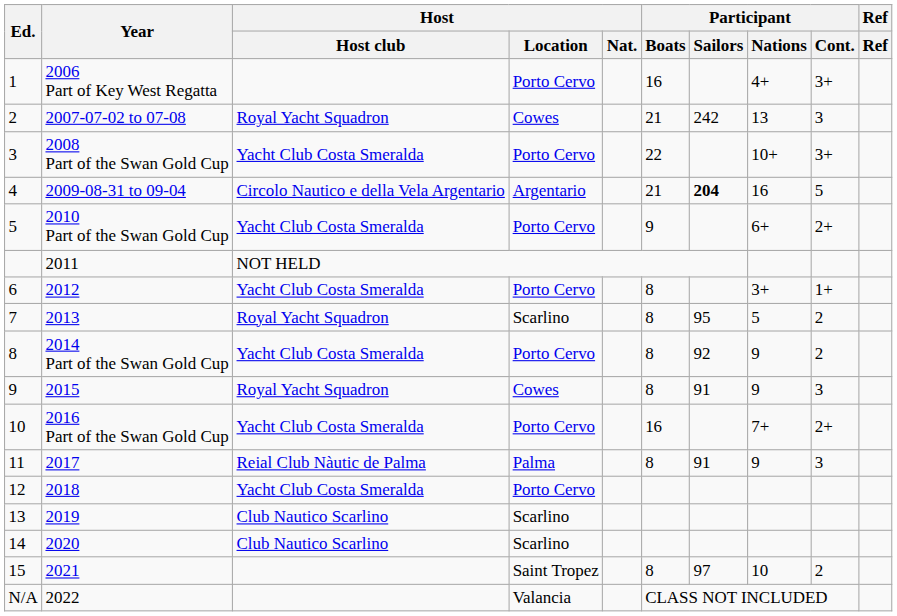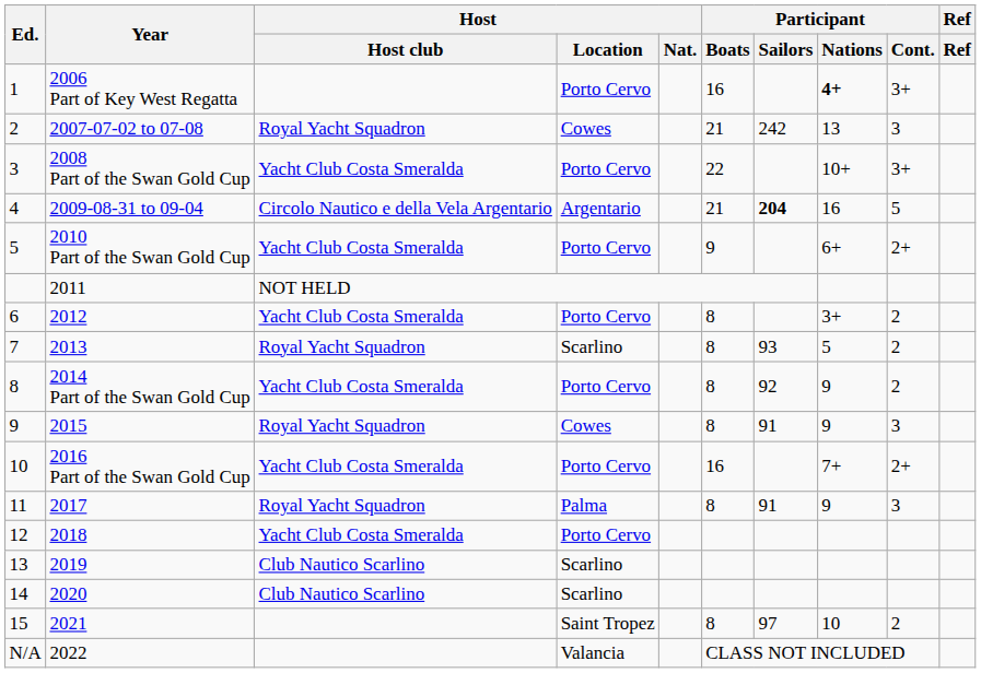 <table class="wikitable sortable">
 <tr>
 <th rowspan=2>Ed.</th>
 <th rowspan=2>Year</th>
 <th colspan=3>Host</th>
 <th colspan=4>Participant</th>
 <th>Ref</th>
 </tr>
 <tr>
 <th>Host club</th>
 <th>Location</th>
 <th>Nat.</th>
 <th>Boats</th>
 <th>Sailors</th>
 <th>Nations</th>
 <th>Cont.</th>
 <th>Ref</th>
 </tr>
 <tr>
 <td>1</td>
 <td><a href='#'>2006</a><br>Part of Key West Regatta</td>
 <td></td>
 <td><a href='#'>Porto Cervo</a></td>
 <td></td>
 <td>16</td>
 <td></td>
-<td>4+</td>
+<td><strong>4+</strong></td>
 <td>3+</td>
 <td></td>
 </tr>
 <tr>
 <td>2</td>
 <td><a href='#'>2007-07-02 to 07-08</a></td>
 <td><a href='#'>Royal Yacht Squadron</a></td>
 <td><a href='#'>Cowes</a></td>
 <td></td>
 <td>21</td>
 <td>242</td>
 <td>13</td>
 <td>3</td>
 <td><br></td>
 </tr>
 <tr>
 <td>3</td>
 <td><a href='#'>2008</a><br>Part of the Swan Gold Cup</td>
 <td><a href='#'>Yacht Club Costa Smeralda</a></td>
 <td><a href='#'>Porto Cervo</a></td>
 <td></td>
 <td>22</td>
 <td></td>
 <td>10+</td>
 <td>3+</td>
 <td></td>
 </tr>
 <tr>
 <td>4</td>
 <td><a href='#'>2009-08-31 to 09-04</a></td>
 <td><a href='#'>Circolo Nautico e della Vela Argentario</a></td>
 <td><a href='#'>Argentario</a></td>
 <td></td>
 <td>21</td>
 <td><strong>204</strong></td>
 <td>16</td>
 <td>5</td>
 <td></td>
 </tr>
 <tr>
 <td>5</td>
 <td><a href='#'>2010</a><br>Part of the Swan Gold Cup</td>
 <td><a href='#'>Yacht Club Costa Smeralda</a></td>
 <td><a href='#'>Porto Cervo</a></td>
 <td></td>
 <td>9</td>
 <td></td>
 <td>6+</td>
 <td>2+</td>
 <td></td>
 </tr>
 <tr>
 <td></td>
 <td>2011</td>
 <td colspan=5>NOT HELD</td>
 <td></td>
 <td></td>
 </tr>
 <tr>
 <td>6</td>
 <td><a href='#'>2012</a></td>
 <td><a href='#'>Yacht Club Costa Smeralda</a></td>
 <td><a href='#'>Porto Cervo</a></td>
 <td></td>
 <td>8</td>
 <td></td>
 <td>3+</td>
-<td>1+</td>
+<td>2</td>
 <td></td>
 </tr>
 <tr>
 <td>7</td>
 <td><a href='#'>2013</a></td>
 <td><a href='#'>Royal Yacht Squadron</a></td>
 <td>Scarlino</td>
 <td></td>
 <td>8</td>
-<td>95</td>
+<td>93</td>
 <td>5</td>
 <td>2</td>
 <td><br></td>
 </tr>
 <tr>
 <td>8</td>
 <td><a href='#'>2014</a><br>Part of the Swan Gold Cup</td>
 <td><a href='#'>Yacht Club Costa Smeralda</a></td>
 <td><a href='#'>Porto Cervo</a></td>
 <td></td>
 <td>8</td>
 <td>92</td>
 <td>9</td>
 <td>2</td>
 <td></td>
 </tr>
 <tr>
 <td>9</td>
 <td><a href='#'>2015</a></td>
 <td><a href='#'>Royal Yacht Squadron</a></td>
 <td><a href='#'>Cowes</a></td>
 <td></td>
 <td>8</td>
 <td>91</td>
 <td>9</td>
 <td>3</td>
 <td></td>
 </tr>
 <tr>
 <td>10</td>
 <td><a href='#'>2016</a><br>Part of the Swan Gold Cup</td>
 <td><a href='#'>Yacht Club Costa Smeralda</a></td>
 <td><a href='#'>Porto Cervo</a></td>
 <td></td>
 <td>16</td>
 <td></td>
 <td>7+</td>
 <td>2+</td>
 <td></td>
 </tr>
 <tr>
 <td>11</td>
 <td><a href='#'>2017</a></td>
-<td><a href='#'>Reial Club Nàutic de Palma</a></td>
+<td><a href='#'>Royal Yacht Squadron</a></td>
 <td><a href='#'>Palma</a></td>
 <td></td>
 <td>8</td>
 <td>91</td>
 <td>9</td>
 <td>3</td>
 <td></td>
 </tr>
 <tr>
 <td>12</td>
 <td><a href='#'>2018</a></td>
 <td><a href='#'>Yacht Club Costa Smeralda</a></td>
 <td><a href='#'>Porto Cervo</a></td>
 <td></td>
 <td></td>
 <td></td>
 <td></td>
 <td></td>
 <td></td>
 </tr>
 <tr>
 <td>13</td>
 <td><a href='#'>2019</a></td>
 <td><a href='#'>Club Nautico Scarlino</a></td>
 <td>Scarlino</td>
 <td></td>
 <td></td>
 <td></td>
 <td></td>
 <td></td>
 <td></td>
 </tr>
 <tr>
 <td>14</td>
 <td><a href='#'>2020</a></td>
 <td><a href='#'>Club Nautico Scarlino</a></td>
 <td>Scarlino</td>
 <td></td>
 <td></td>
 <td></td>
 <td></td>
 <td></td>
 <td></td>
 </tr>
 <tr>
 <td>15</td>
 <td><a href='#'>2021</a></td>
 <td></td>
 <td>Saint Tropez</td>
 <td></td>
 <td>8</td>
 <td>97</td>
 <td>10</td>
 <td>2</td>
 <td></td>
 </tr>
 <tr>
 <td>N/A</td>
 <td>2022</td>
 <td></td>
 <td>Valancia</td>
 <td></td>
 <td colspan=4>CLASS NOT INCLUDED</td>
 <td></td>
 </tr>
 </table>
